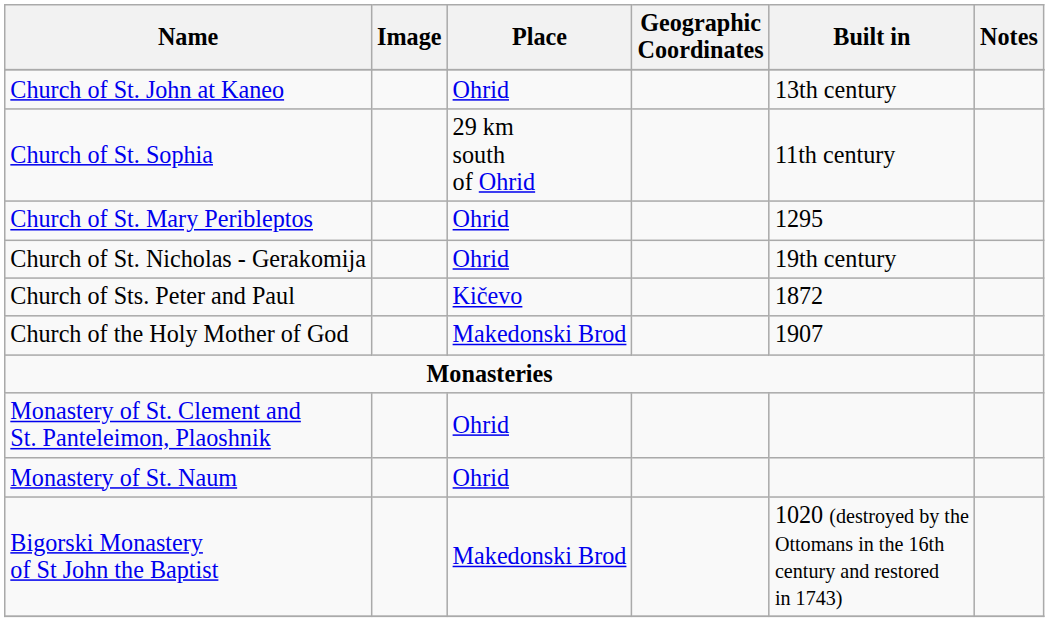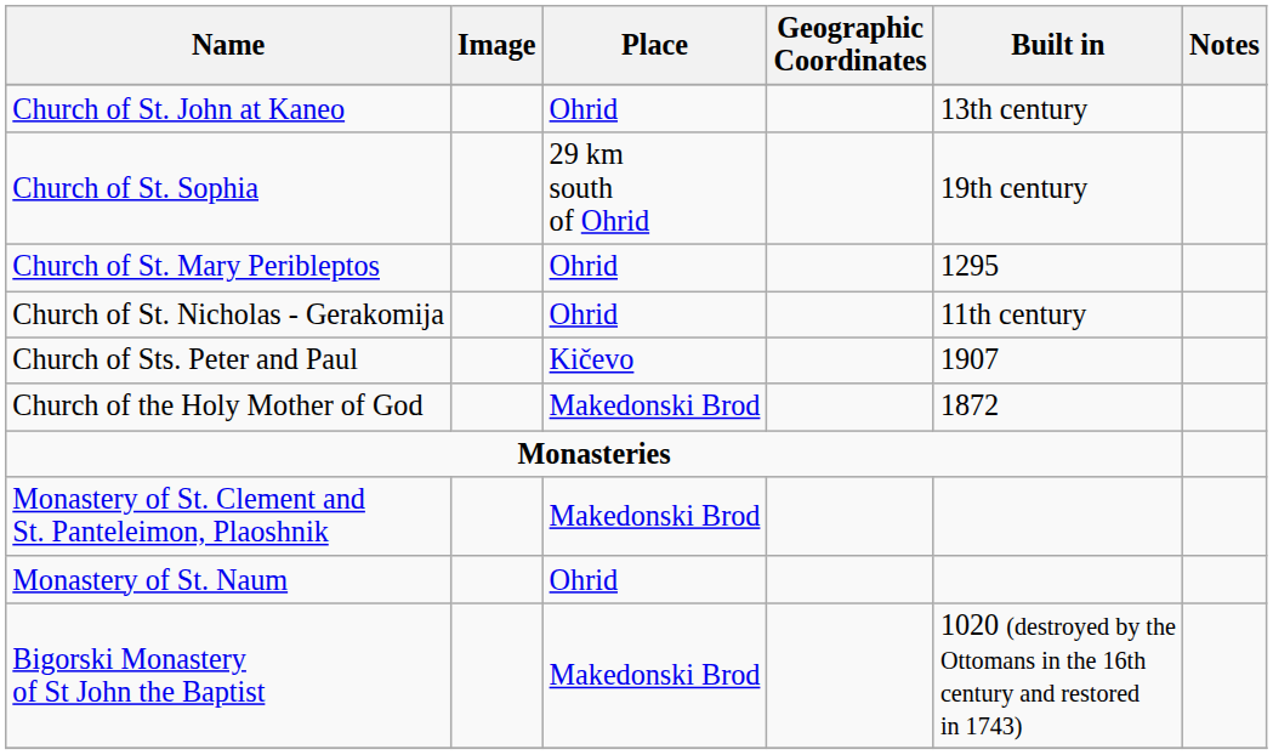 <table class="wikitable">
 <tr>
 <th><strong> Name</strong></th>
 <th><strong> Image</strong></th>
 <th><strong> Place</strong></th>
 <th><strong> Geographic</strong><br><strong>Coordinates</strong></th>
 <th><strong> Built in</strong></th>
 <th><strong> Notes</strong></th>
 </tr>
 <tr>
 </tr>
 <tr>
 <td><a href='#'>Church of St. John at Kaneo</a></td>
 <td></td>
 <td><a href='#'>Ohrid</a></td>
 <td></td>
 <td>13th century</td>
 <td></td>
 </tr>
 <tr>
 <td><a href='#'>Church of St. Sophia</a></td>
 <td></td>
 <td>29 km <br> south <br> of <a href='#'>Ohrid</a></td>
 <td></td>
-<td>11th century</td>
+<td>19th century</td>
 <td></td>
 </tr>
 <tr>
 <td><a href='#'>Church of St. Mary Peribleptos</a></td>
 <td></td>
 <td><a href='#'>Ohrid</a></td>
 <td></td>
 <td>1295</td>
 <td></td>
 </tr>
 <tr>
 <td>Church of St. Nicholas - Gerakomija</td>
 <td></td>
 <td><a href='#'>Ohrid</a></td>
 <td></td>
-<td>19th century</td>
+<td>11th century</td>
 <td></td>
 </tr>
 <tr>
 <td>Church of Sts. Peter and Paul</td>
 <td></td>
 <td><a href='#'>Kičevo</a></td>
 <td></td>
-<td>1872</td>
+<td>1907</td>
 <td></td>
 </tr>
 <tr>
 <td>Church of the Holy Mother of God</td>
 <td></td>
 <td><a href='#'>Makedonski Brod</a></td>
 <td></td>
-<td>1907</td>
+<td>1872</td>
 <td></td>
 </tr>
 <tr>
 <td colspan="5" align="center"><strong>Monasteries</strong></td>
 </tr>
 <tr>
 <td><a href='#'>Monastery of St. Clement and <br> St. Panteleimon, Plaoshnik</a></td>
 <td></td>
-<td><a href='#'>Ohrid</a></td>
+<td><a href='#'>Makedonski Brod</a></td>
 <td></td>
 <td></td>
 <td></td>
 </tr>
 <tr>
 <td><a href='#'>Monastery of St. Naum</a></td>
 <td></td>
 <td><a href='#'>Ohrid</a></td>
 <td></td>
 <td></td>
 <td></td>
 </tr>
 <tr>
 <td><a href='#'>Bigorski Monastery <br> of St John the Baptist</a></td>
 <td></td>
 <td><a href='#'>Makedonski Brod</a></td>
 <td></td>
 <td>1020 <small>(destroyed by the <br>Ottomans in the 16th <br>century and restored <br>in 1743)</small></td>
 <td></td>
 </tr>
 <tr>
 </tr>
 </table>
